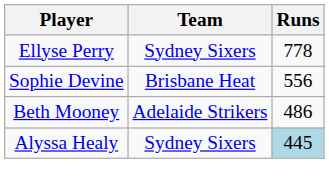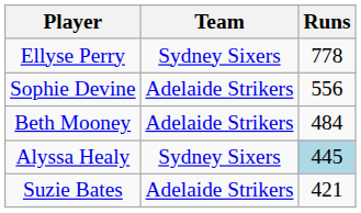 <table class="wikitable" style="text-align: center;">
 <tr>
 <th>Player</th>
 <th>Team</th>
 <th>Runs</th>
 </tr>
 <tr>
 <td><a href='#'>Ellyse Perry</a></td>
 <td><a href='#'>Sydney Sixers</a></td>
 <td>778</td>
 </tr>
 <tr>
 <td><a href='#'>Sophie Devine</a></td>
-<td><a href='#'>Brisbane Heat</a></td>
+<td><a href='#'>Adelaide Strikers</a></td>
 <td>556</td>
 </tr>
 <tr>
 <td><a href='#'>Beth Mooney</a></td>
 <td><a href='#'>Adelaide Strikers</a></td>
-<td>486</td>
+<td>484</td>
 </tr>
 <tr>
 <td><a href='#'>Alyssa Healy</a></td>
 <td><a href='#'>Sydney Sixers</a></td>
 <td style="background: lightblue;">445</td>
 </tr>
+<tr>
+<td><a href='#'>Suzie Bates</a></td>
+<td><a href='#'>Adelaide Strikers</a></td>
+<td>421</td>
+</tr>
 </table>
